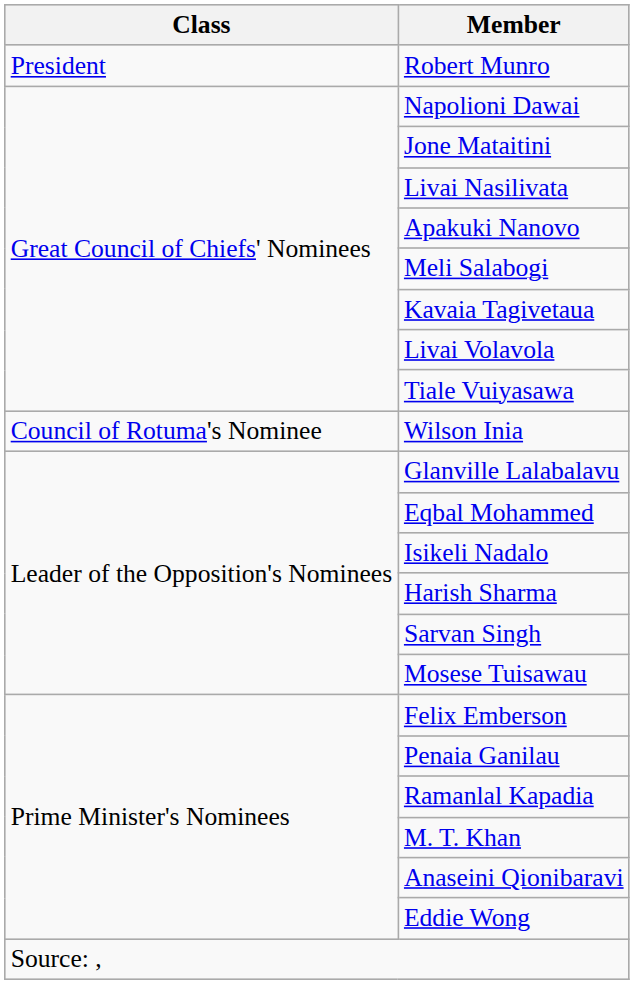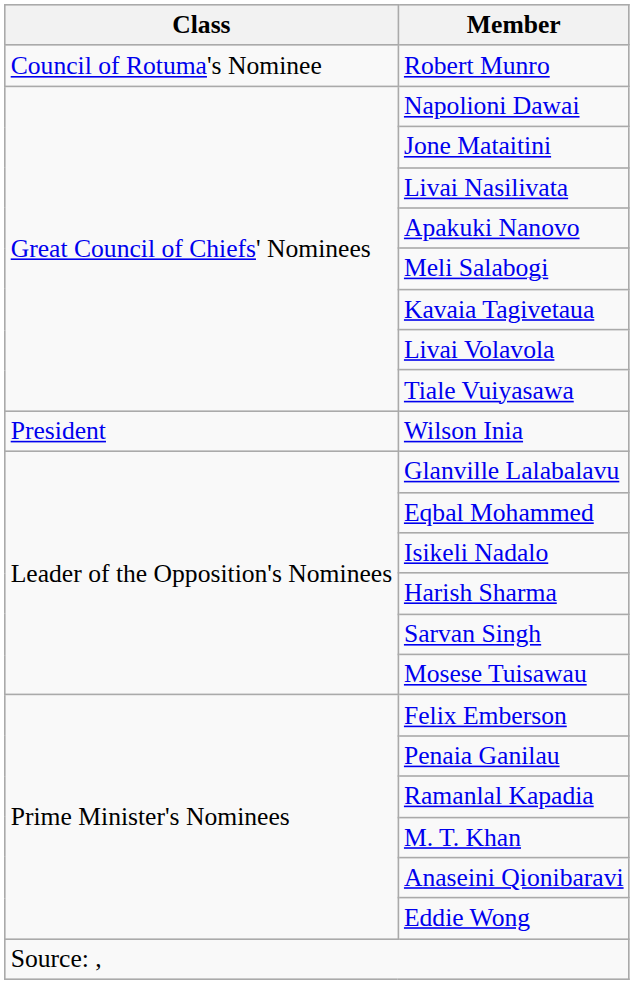 <table class=wikitable>
 <tr>
 <th>Class</th>
 <th>Member</th>
 </tr>
 <tr>
-<td><a href='#'>President</a></td>
+<td><a href='#'>Council of Rotuma</a>'s Nominee</td>
 <td><a href='#'>Robert Munro</a></td>
 </tr>
 <tr>
 <td rowspan=8><a href='#'>Great Council of Chiefs</a>' Nominees</td>
 <td><a href='#'>Napolioni Dawai</a></td>
 </tr>
 <tr>
 <td><a href='#'>Jone Mataitini</a></td>
 </tr>
 <tr>
 <td><a href='#'>Livai Nasilivata</a></td>
 </tr>
 <tr>
 <td><a href='#'>Apakuki Nanovo</a></td>
 </tr>
 <tr>
 <td><a href='#'>Meli Salabogi</a></td>
 </tr>
 <tr>
 <td><a href='#'>Kavaia Tagivetaua</a></td>
 </tr>
 <tr>
 <td><a href='#'>Livai Volavola</a></td>
 </tr>
 <tr>
 <td><a href='#'>Tiale Vuiyasawa</a></td>
 </tr>
 <tr>
-<td><a href='#'>Council of Rotuma</a>'s Nominee</td>
+<td><a href='#'>President</a></td>
 <td><a href='#'>Wilson Inia</a></td>
 </tr>
 <tr>
 <td rowspan=6>Leader of the Opposition's Nominees</td>
 <td><a href='#'>Glanville Lalabalavu</a></td>
 </tr>
 <tr>
 <td><a href='#'>Eqbal Mohammed</a></td>
 </tr>
 <tr>
 <td><a href='#'>Isikeli Nadalo</a></td>
 </tr>
 <tr>
 <td><a href='#'>Harish Sharma</a></td>
 </tr>
 <tr>
 <td><a href='#'>Sarvan Singh</a></td>
 </tr>
 <tr>
 <td><a href='#'>Mosese Tuisawau</a></td>
 </tr>
 <tr>
 <td rowspan=6>Prime Minister's Nominees</td>
 <td><a href='#'>Felix Emberson</a></td>
 </tr>
 <tr>
 <td><a href='#'>Penaia Ganilau</a></td>
 </tr>
 <tr>
 <td><a href='#'>Ramanlal Kapadia</a></td>
 </tr>
 <tr>
 <td><a href='#'>M. T. Khan</a></td>
 </tr>
 <tr>
 <td><a href='#'>Anaseini Qionibaravi</a></td>
 </tr>
 <tr>
 <td><a href='#'>Eddie Wong</a></td>
 </tr>
 <tr>
 <td colspan=3>Source: , </td>
 </tr>
 </table>
